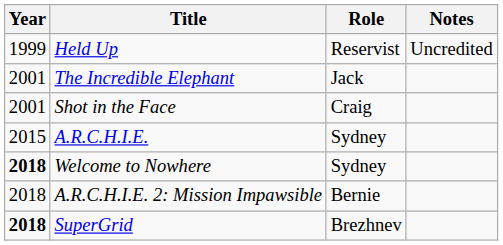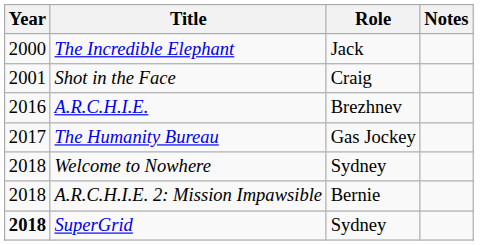 <table class="wikitable sortable">
 <tr>
 <th>Year</th>
 <th>Title</th>
 <th>Role</th>
 <th class="unsortable">Notes</th>
 </tr>
 <tr>
-<td>1999</td>
-<td><em><a href='#'>Held Up</a></em></td>
-<td>Reservist</td>
-<td>Uncredited</td>
-</tr>
-<tr>
-<td>2001</td>
+<td>2000</td>
 <td data-sort-value="Incredible Elephant, The"><em><a href='#'>The Incredible Elephant</a></em></td>
 <td>Jack</td>
 <td></td>
 </tr>
 <tr>
 <td>2001</td>
 <td><em>Shot in the Face</em></td>
 <td>Craig</td>
 <td></td>
 </tr>
 <tr>
-<td>2015</td>
+<td>2016</td>
 <td><em><a href='#'>A.R.C.H.I.E.</a></em></td>
-<td>Sydney</td>
+<td>Brezhnev</td>
 <td></td>
 </tr>
 <tr>
-<td><strong>2018</strong></td>
+<td>2017</td>
+<td data-sort-value="Humanity Bureau, The"><em><a href='#'>The Humanity Bureau</a></em></td>
+<td>Gas Jockey</td>
+<td></td>
+</tr>
+<tr>
+<td>2018</td>
 <td><em>Welcome to Nowhere</em></td>
 <td>Sydney</td>
 <td></td>
 </tr>
 <tr>
 <td>2018</td>
 <td><em>A.R.C.H.I.E. 2: Mission Impawsible</em></td>
 <td>Bernie</td>
 <td></td>
 </tr>
 <tr>
 <td><strong>2018</strong></td>
 <td><a href='#'><em>SuperGrid</em></a></td>
-<td>Brezhnev</td>
+<td>Sydney</td>
 <td></td>
 </tr>
 </table>
